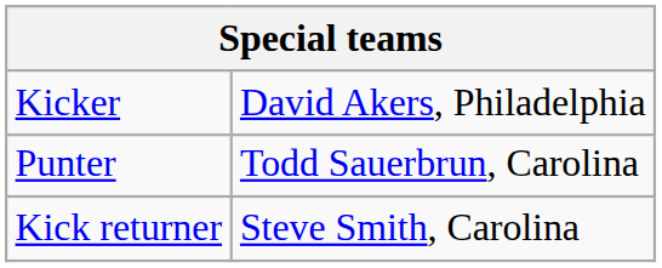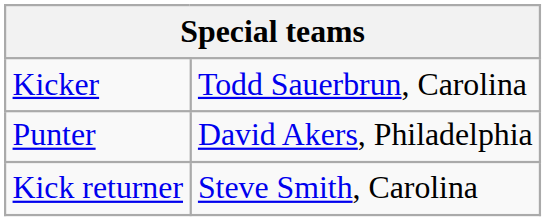 <table class="wikitable" style="font-size:90%;">
 <tr>
 <th colspan="6">Special teams</th>
 </tr>
 <tr>
 <td><a href='#'>Kicker</a></td>
-<td><a href='#'>David Akers</a>, Philadelphia</td>
+<td><a href='#'>Todd Sauerbrun</a>, Carolina</td>
 </tr>
 <tr>
 <td><a href='#'>Punter</a></td>
-<td><a href='#'>Todd Sauerbrun</a>, Carolina</td>
+<td><a href='#'>David Akers</a>, Philadelphia</td>
 </tr>
 <tr>
 <td><a href='#'>Kick returner</a></td>
 <td><a href='#'>Steve Smith</a>, Carolina</td>
 </tr>
 </table>
